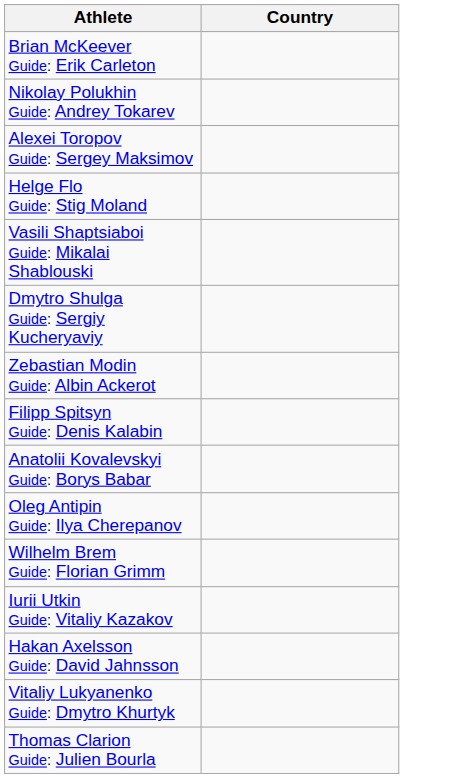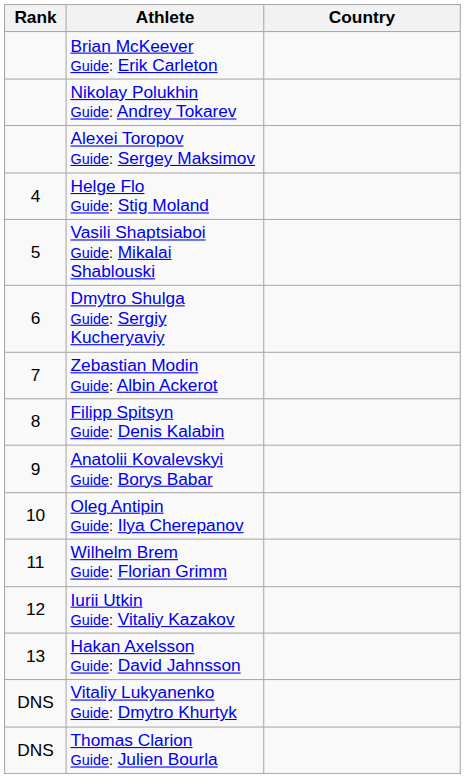 <table class="wikitable" style="text-align: center">
 <tr>
+<th width=50>Rank</th>
 <th width=175>Athlete</th>
 <th width=175>Country</th>
 </tr>
 <tr>
+<td></td>
 <td align=left><a href='#'>Brian McKeever</a><br><small><a href='#'>Guide</a>:</small> <a href='#'>Erik Carleton</a></td>
 <td align=left></td>
 </tr>
 <tr>
+<td></td>
 <td align=left><a href='#'>Nikolay Polukhin</a><br><small><a href='#'>Guide</a>:</small> <a href='#'>Andrey Tokarev</a></td>
 <td align=left></td>
 </tr>
 <tr>
+<td></td>
 <td align=left><a href='#'>Alexei Toropov</a><br><small><a href='#'>Guide</a>:</small> <a href='#'>Sergey Maksimov</a></td>
 <td align=left></td>
 </tr>
 <tr>
+<td>4</td>
 <td align=left><a href='#'>Helge Flo</a><br><small><a href='#'>Guide</a>:</small> <a href='#'>Stig Moland</a></td>
 <td align=left></td>
 </tr>
 <tr>
+<td>5</td>
 <td align=left><a href='#'>Vasili Shaptsiaboi</a><br><small><a href='#'>Guide</a>:</small> <a href='#'>Mikalai Shablouski</a></td>
 <td align=left></td>
 </tr>
 <tr>
+<td>6</td>
 <td align=left><a href='#'>Dmytro Shulga</a><br><small><a href='#'>Guide</a>:</small> <a href='#'>Sergiy Kucheryaviy</a></td>
 <td align=left></td>
 </tr>
 <tr>
+<td>7</td>
 <td align=left><a href='#'>Zebastian Modin</a><br><small><a href='#'>Guide</a>:</small> <a href='#'>Albin Ackerot</a></td>
 <td align=left></td>
 </tr>
 <tr>
+<td>8</td>
 <td align=left><a href='#'>Filipp Spitsyn</a><br><small><a href='#'>Guide</a>:</small> <a href='#'>Denis Kalabin</a></td>
 <td align=left></td>
 </tr>
 <tr>
+<td>9</td>
 <td align=left><a href='#'>Anatolii Kovalevskyi</a><br><small><a href='#'>Guide</a>:</small> <a href='#'>Borys Babar</a></td>
 <td align=left></td>
 </tr>
 <tr>
+<td>10</td>
 <td align=left><a href='#'>Oleg Antipin</a><br><small><a href='#'>Guide</a>:</small> <a href='#'>Ilya Cherepanov</a></td>
 <td align=left></td>
 </tr>
 <tr>
+<td>11</td>
 <td align=left><a href='#'>Wilhelm Brem</a><br><small><a href='#'>Guide</a>:</small> <a href='#'>Florian Grimm</a></td>
 <td align=left></td>
 </tr>
 <tr>
+<td>12</td>
 <td align=left><a href='#'>Iurii Utkin</a><br><small><a href='#'>Guide</a>:</small> <a href='#'>Vitaliy Kazakov</a></td>
 <td align=left></td>
 </tr>
 <tr>
+<td>13</td>
 <td align=left><a href='#'>Hakan Axelsson</a><br><small><a href='#'>Guide</a>:</small> <a href='#'>David Jahnsson</a></td>
 <td align=left></td>
 </tr>
 <tr>
+<td>DNS</td>
 <td align=left><a href='#'>Vitaliy Lukyanenko</a><br><small><a href='#'>Guide</a>:</small> <a href='#'>Dmytro Khurtyk</a></td>
 <td align=left></td>
 </tr>
 <tr>
+<td>DNS</td>
 <td align=left><a href='#'>Thomas Clarion</a><br><small><a href='#'>Guide</a>:</small> <a href='#'>Julien Bourla</a></td>
 <td align=left></td>
 </tr>
 </table>
